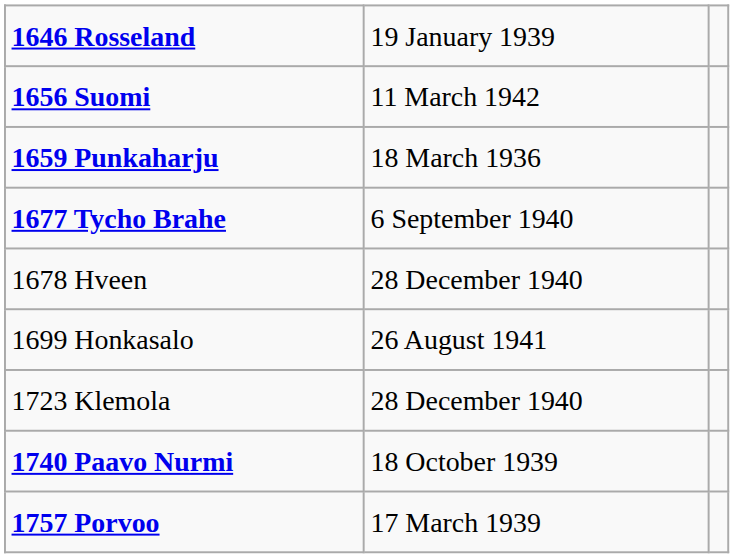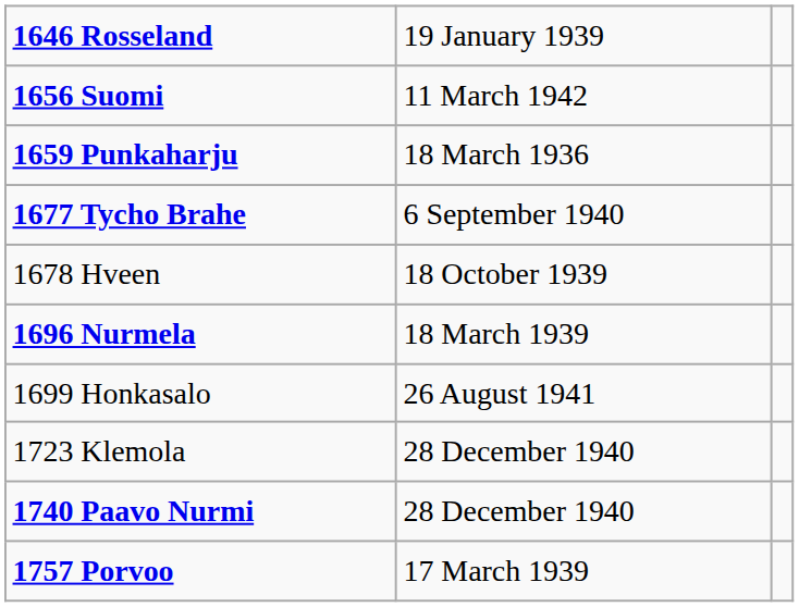 <table class="wikitable" style="font-size: 89%; float: left; width: 26em; margin-right: 1em; height: 280px">
 <tr>
 <td><strong><a href='#'>1646 Rosseland</a></strong></td>
 <td>19 January 1939</td>
 <td></td>
 </tr>
 <tr>
 <td><strong><a href='#'>1656 Suomi</a></strong></td>
 <td>11 March 1942</td>
 <td></td>
 </tr>
 <tr>
 <td><strong><a href='#'>1659 Punkaharju</a></strong></td>
 <td>18 March 1936</td>
 <td></td>
 </tr>
 <tr>
 <td><strong><a href='#'>1677 Tycho Brahe</a></strong></td>
 <td>6 September 1940</td>
 <td></td>
 </tr>
 <tr>
 <td>1678 Hveen</td>
-<td>28 December 1940</td>
+<td>18 October 1939</td>
+<td></td>
+</tr>
+<tr>
+<td><strong><a href='#'>1696 Nurmela</a></strong></td>
+<td>18 March 1939</td>
 <td></td>
 </tr>
 <tr>
 <td>1699 Honkasalo</td>
 <td>26 August 1941</td>
 <td></td>
 </tr>
 <tr>
 <td>1723 Klemola</td>
 <td>28 December 1940</td>
 <td></td>
 </tr>
 <tr>
 <td><strong><a href='#'>1740 Paavo Nurmi</a></strong></td>
-<td>18 October 1939</td>
+<td>28 December 1940</td>
 <td></td>
 </tr>
 <tr>
 <td><strong><a href='#'>1757 Porvoo</a></strong></td>
 <td>17 March 1939</td>
 <td></td>
 </tr>
 </table>
